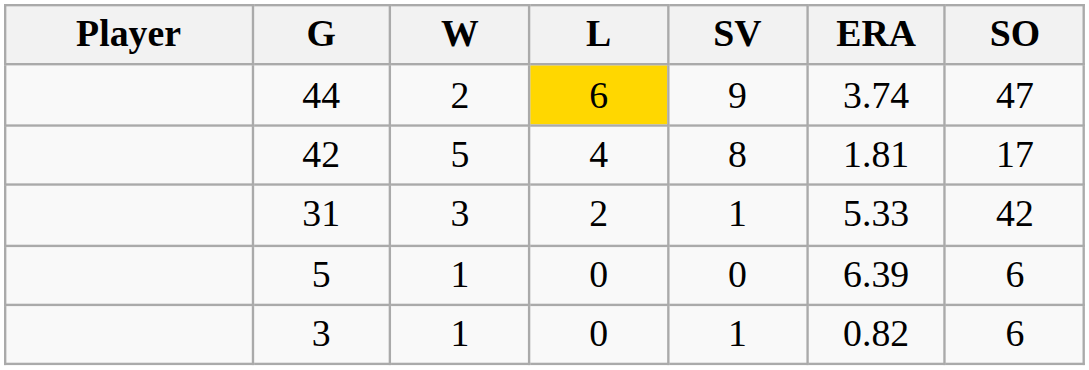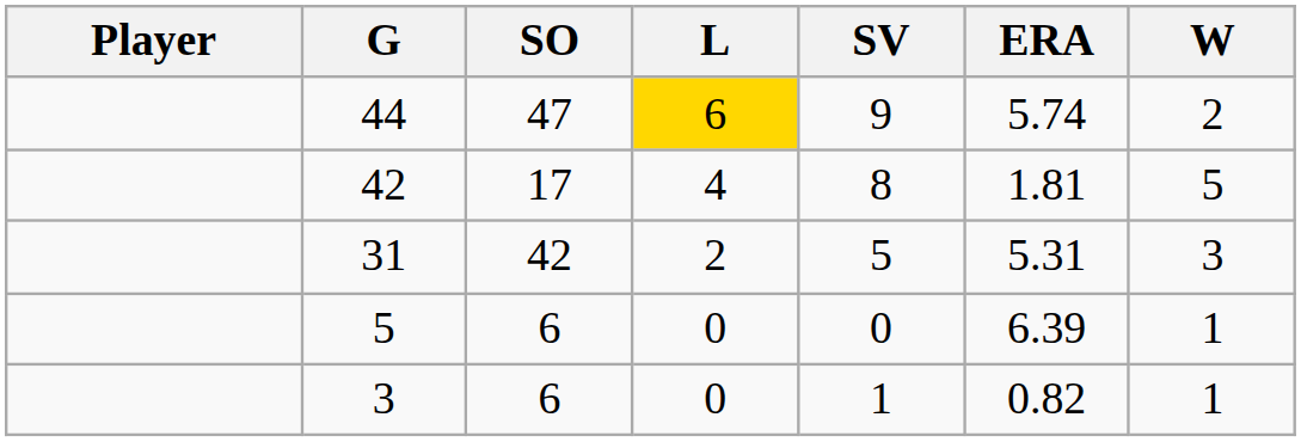 <table class="wikitable sortable">
 <tr>
 <th bgcolor="#DDDDFF" width="16%">Player</th>
 <th bgcolor="#DDDDFF" width="9%">G</th>
-<th bgcolor="#DDDDFF" width="9%">W</th>
+<th bgcolor="#DDDDFF" width="9%">SO</th>
 <th bgcolor="#DDDDFF" width="9%">L</th>
 <th bgcolor="#DDDDFF" width="9%">SV</th>
 <th bgcolor="#DDDDFF" width="9%">ERA</th>
-<th bgcolor="#DDDDFF" width="9%">SO</th>
+<th bgcolor="#DDDDFF" width="9%">W</th>
 </tr>
 <tr align="center">
 <td></td>
 <td>44</td>
-<td>2</td>
+<td>47</td>
 <td style="background: gold;">6</td>
 <td>9</td>
-<td>3.74</td>
-<td>47</td>
+<td>5.74</td>
+<td>2</td>
 </tr>
 <tr align="center">
 <td></td>
 <td>42</td>
-<td>5</td>
+<td>17</td>
 <td>4</td>
 <td>8</td>
 <td>1.81</td>
-<td>17</td>
+<td>5</td>
 </tr>
 <tr align="center">
 <td></td>
 <td>31</td>
+<td>42</td>
+<td>2</td>
+<td>5</td>
+<td>5.31</td>
 <td>3</td>
-<td>2</td>
-<td>1</td>
-<td>5.33</td>
-<td>42</td>
 </tr>
 <tr align="center">
 <td></td>
 <td>5</td>
-<td>1</td>
+<td>6</td>
 <td>0</td>
 <td>0</td>
 <td>6.39</td>
-<td>6</td>
+<td>1</td>
 </tr>
 <tr align="center">
 <td></td>
 <td>3</td>
-<td>1</td>
+<td>6</td>
 <td>0</td>
 <td>1</td>
 <td>0.82</td>
-<td>6</td>
+<td>1</td>
 </tr>
 </table>
